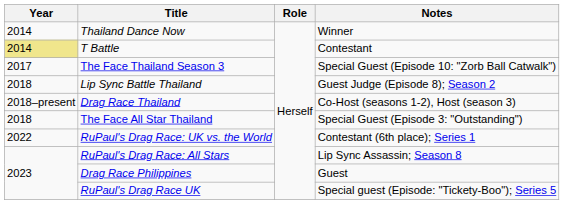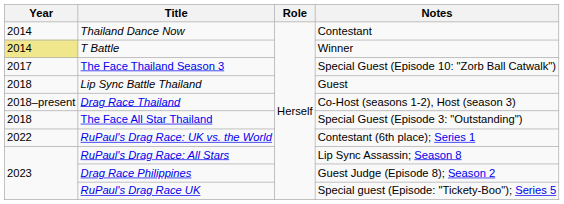 <table class="wikitable">
 <tr>
 <th>Year</th>
 <th>Title</th>
 <th>Role</th>
 <th>Notes</th>
 </tr>
 <tr>
 <td>2014</td>
 <td><em>Thailand Dance Now</em></td>
 <td rowspan="10">Herself</td>
-<td>Winner</td>
+<td>Contestant</td>
 </tr>
 <tr>
 <td style="background: khaki;">2014</td>
 <td><em>T Battle</em></td>
-<td>Contestant</td>
+<td>Winner</td>
 </tr>
 <tr>
 <td>2017</td>
 <td><a href='#'>The Face Thailand Season 3</a></td>
 <td>Special Guest (Episode 10: "Zorb Ball Catwalk")</td>
 </tr>
 <tr>
 <td>2018</td>
 <td><em>Lip Sync Battle Thailand</em></td>
-<td>Guest Judge (Episode 8); <a href='#'>Season 2</a></td>
+<td>Guest</td>
 </tr>
 <tr>
 <td>2018–present</td>
 <td><em><a href='#'>Drag Race Thailand</a></em></td>
 <td>Co-Host (seasons 1-2), Host (season 3)</td>
 </tr>
 <tr>
 <td>2018</td>
 <td><a href='#'>The Face All Star Thailand</a></td>
 <td>Special Guest (Episode 3: "Outstanding")</td>
 </tr>
 <tr>
 <td>2022</td>
 <td><em><a href='#'>RuPaul's Drag Race: UK vs. the World</a></em></td>
 <td>Contestant (6th place); <a href='#'>Series 1</a></td>
 </tr>
 <tr>
 <td rowspan="3">2023</td>
 <td><em><a href='#'>RuPaul's Drag Race: All Stars</a></em></td>
 <td>Lip Sync Assassin; <a href='#'>Season 8</a></td>
 </tr>
 <tr>
 <td><em><a href='#'>Drag Race Philippines</a></em></td>
-<td>Guest</td>
+<td>Guest Judge (Episode 8); <a href='#'>Season 2</a></td>
 </tr>
 <tr>
 <td><em><a href='#'>RuPaul's Drag Race UK</a></em></td>
 <td>Special guest (Episode: "Tickety-Boo"); <a href='#'>Series 5</a></td>
 </tr>
 </table>
